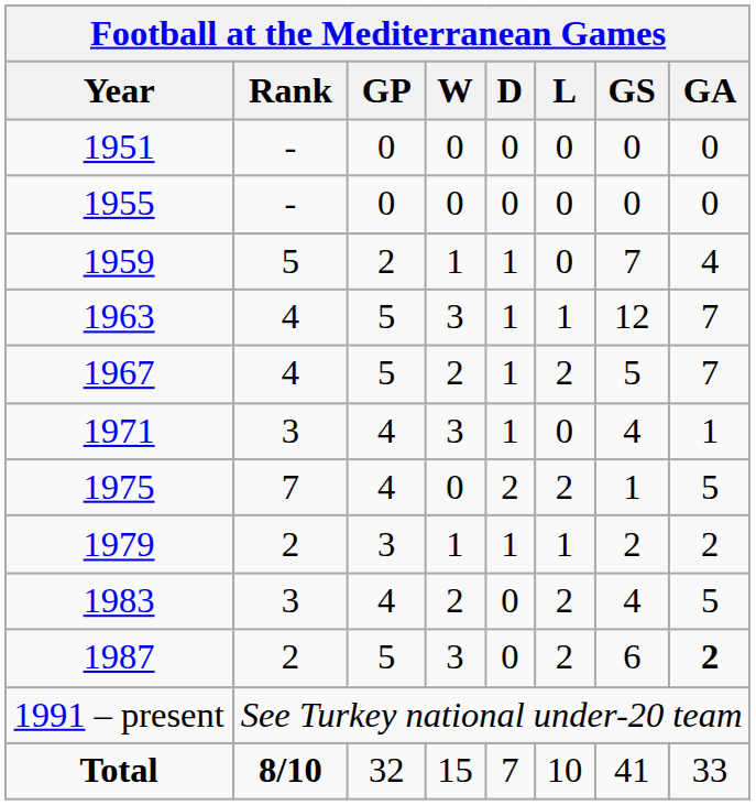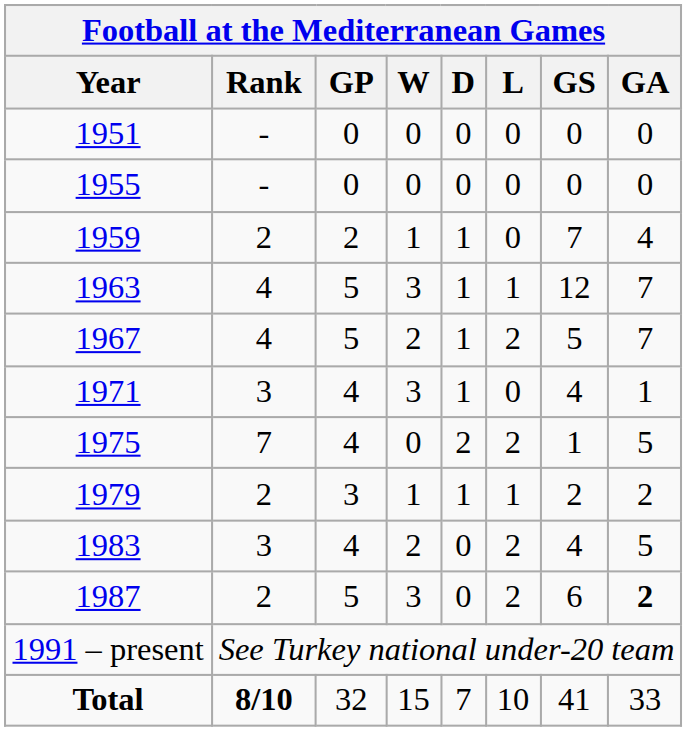 <table class="wikitable" style="text-align: center;font-size:100%;">
 <tr>
 <th colspan=9><a href='#'>Football at the Mediterranean Games</a></th>
 </tr>
 <tr>
 <th>Year</th>
 <th>Rank</th>
 <th>GP</th>
 <th>W</th>
 <th>D</th>
 <th>L</th>
 <th>GS</th>
 <th>GA</th>
 </tr>
 <tr>
 <td> <a href='#'>1951</a></td>
 <td>-</td>
 <td>0</td>
 <td>0</td>
 <td>0</td>
 <td>0</td>
 <td>0</td>
 <td>0</td>
 </tr>
 <tr>
 <td> <a href='#'>1955</a></td>
 <td>-</td>
 <td>0</td>
 <td>0</td>
 <td>0</td>
 <td>0</td>
 <td>0</td>
 <td>0</td>
 </tr>
 <tr>
 <td> <a href='#'>1959</a></td>
-<td>5</td>
+<td>2</td>
 <td>2</td>
 <td>1</td>
 <td>1</td>
 <td>0</td>
 <td>7</td>
 <td>4</td>
 </tr>
 <tr>
 <td> <a href='#'>1963</a></td>
 <td>4</td>
 <td>5</td>
 <td>3</td>
 <td>1</td>
 <td>1</td>
 <td>12</td>
 <td>7</td>
 </tr>
 <tr>
 <td> <a href='#'>1967</a></td>
 <td>4</td>
 <td>5</td>
 <td>2</td>
 <td>1</td>
 <td>2</td>
 <td>5</td>
 <td>7</td>
 </tr>
 <tr>
 <td> <a href='#'>1971</a></td>
 <td>3</td>
 <td>4</td>
 <td>3</td>
 <td>1</td>
 <td>0</td>
 <td>4</td>
 <td>1</td>
 </tr>
 <tr>
 <td><a href='#'>1975</a></td>
 <td>7</td>
 <td>4</td>
 <td>0</td>
 <td>2</td>
 <td>2</td>
 <td>1</td>
 <td>5</td>
 </tr>
 <tr>
 <td> <a href='#'>1979</a></td>
 <td>2</td>
 <td>3</td>
 <td>1</td>
 <td>1</td>
 <td>1</td>
 <td>2</td>
 <td>2</td>
 </tr>
 <tr>
 <td> <a href='#'>1983</a></td>
 <td>3</td>
 <td>4</td>
 <td>2</td>
 <td>0</td>
 <td>2</td>
 <td>4</td>
 <td>5</td>
 </tr>
 <tr>
 <td> <a href='#'>1987</a></td>
 <td>2</td>
 <td>5</td>
 <td>3</td>
 <td>0</td>
 <td>2</td>
 <td>6</td>
 <td><strong>2</strong></td>
 </tr>
 <tr>
 <td><a href='#'>1991</a> – present</td>
 <td colspan=9><em>See Turkey national under-20 team</em></td>
 </tr>
 <tr>
 <td><strong>Total</strong></td>
 <td><strong>8/10</strong></td>
 <td>32</td>
 <td>15</td>
 <td>7</td>
 <td>10</td>
 <td>41</td>
 <td>33</td>
 </tr>
 </table>
